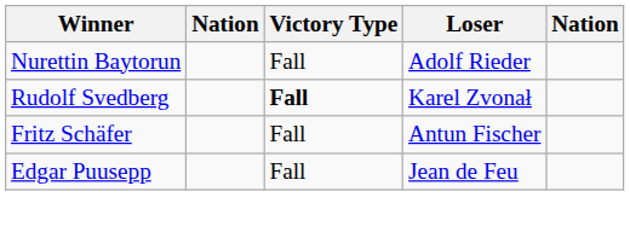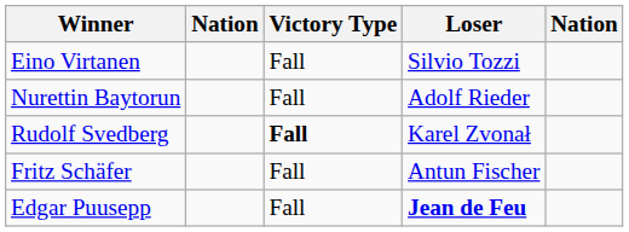 <table class="wikitable sortable" style="text-align:left;">
 <tr>
 <th>Winner</th>
 <th>Nation</th>
 <th>Victory Type</th>
 <th>Loser</th>
 <th>Nation</th>
+</tr>
+<tr>
+<td><a href='#'>Eino Virtanen</a></td>
+<td></td>
+<td>Fall</td>
+<td><a href='#'>Silvio Tozzi</a></td>
+<td></td>
 </tr>
 <tr>
 <td><a href='#'>Nurettin Baytorun</a></td>
 <td></td>
 <td>Fall</td>
 <td><a href='#'>Adolf Rieder</a></td>
 <td></td>
 </tr>
 <tr>
 <td><a href='#'>Rudolf Svedberg</a></td>
 <td></td>
 <td><strong>Fall</strong></td>
 <td><a href='#'>Karel Zvonał</a></td>
 <td></td>
 </tr>
 <tr>
 <td><a href='#'>Fritz Schäfer</a></td>
 <td></td>
 <td>Fall</td>
 <td><a href='#'>Antun Fischer</a></td>
 <td></td>
 </tr>
 <tr>
 <td><a href='#'>Edgar Puusepp</a></td>
 <td></td>
 <td>Fall</td>
-<td><a href='#'>Jean de Feu</a></td>
+<td><strong><a href='#'>Jean de Feu</a></strong></td>
 <td></td>
 </tr>
 </table>
